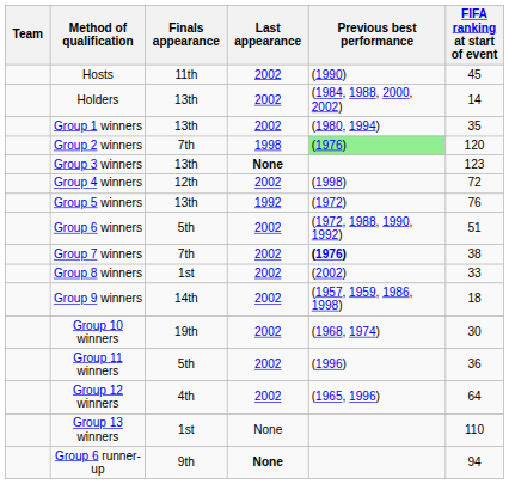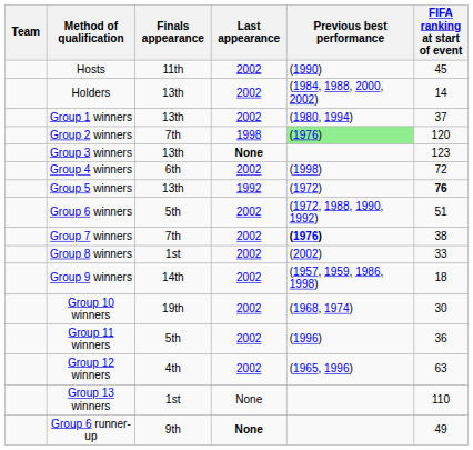 <table class="wikitable" width="75%" style="text-align:center;">
 <tr>
 <th width="5%">Team</th>
 <th width="10%">Method of<br>qualification</th>
 <th width="5%">Finals<br>appearance</th>
 <th width="5%">Last<br>appearance</th>
 <th width="20%">Previous best<br>performance</th>
 <th width="5%"><a href='#'>FIFA ranking</a><br>at start of event</th>
 </tr>
 <tr>
 <td align="left"></td>
 <td>Hosts</td>
 <td><abbr>11th</abbr></td>
 <td><a href='#'>2002</a></td>
 <td align="left"> (<a href='#'>1990</a>)</td>
 <td>45</td>
 </tr>
 <tr>
 <td align="left"></td>
 <td>Holders</td>
 <td><abbr>13th</abbr></td>
 <td><a href='#'>2002</a></td>
 <td align="left"> (<a href='#'>1984</a>, <a href='#'>1988</a>, <a href='#'>2000</a>, <a href='#'>2002</a>)</td>
 <td>14</td>
 </tr>
 <tr>
 <td align="left"></td>
 <td><a href='#'>Group 1</a> winners</td>
 <td><abbr>13th</abbr></td>
 <td><a href='#'>2002</a></td>
 <td align="left"> (<a href='#'>1980</a>, <a href='#'>1994</a>)</td>
-<td>35</td>
+<td>37</td>
 </tr>
 <tr>
 <td align="left"></td>
 <td><a href='#'>Group 2</a> winners</td>
 <td><abbr>7th</abbr></td>
 <td><a href='#'>1998</a></td>
 <td align="left" style="background: lightgreen;"> (<a href='#'>1976</a>)</td>
 <td>120</td>
 </tr>
 <tr>
 <td align="left"></td>
 <td><a href='#'>Group 3</a> winners</td>
 <td><abbr>13th</abbr></td>
 <td><strong>None</strong></td>
 <td align="left"></td>
 <td>123</td>
 </tr>
 <tr>
 <td align="left"></td>
 <td><a href='#'>Group 4</a> winners</td>
-<td><abbr>12th</abbr></td>
+<td><abbr>6th</abbr></td>
 <td><a href='#'>2002</a></td>
 <td align="left"> (<a href='#'>1998</a>)</td>
 <td>72</td>
 </tr>
 <tr>
 <td align="left"></td>
 <td><a href='#'>Group 5</a> winners</td>
 <td><abbr>13th</abbr></td>
 <td><a href='#'>1992</a></td>
 <td align="left"> (<a href='#'>1972</a>)</td>
-<td>76</td>
+<td><strong>76</strong></td>
 </tr>
 <tr>
 <td align="left"></td>
 <td><a href='#'>Group 6</a> winners</td>
 <td><abbr>5th</abbr></td>
 <td><a href='#'>2002</a></td>
 <td align="left"> (<a href='#'>1972</a>, <a href='#'>1988</a>, <a href='#'>1990</a>, <a href='#'>1992</a>)</td>
 <td>51</td>
 </tr>
 <tr>
 <td align="left"></td>
 <td><a href='#'>Group 7</a> winners</td>
 <td><abbr>7th</abbr></td>
 <td><a href='#'>2002</a></td>
 <td align="left"><strong> (<a href='#'>1976</a>)</strong></td>
 <td>38</td>
 </tr>
 <tr>
 <td align="left"></td>
 <td><a href='#'>Group 8</a> winners</td>
 <td>1st</td>
 <td><a href='#'>2002</a></td>
 <td align="left"> (<a href='#'>2002</a>)</td>
 <td>33</td>
 </tr>
 <tr>
 <td align="left"></td>
 <td><a href='#'>Group 9</a> winners</td>
 <td><abbr>14th</abbr></td>
 <td><a href='#'>2002</a></td>
 <td align="left"> (<a href='#'>1957</a>, <a href='#'>1959</a>, <a href='#'>1986</a>, <a href='#'>1998</a>)</td>
 <td>18</td>
 </tr>
 <tr>
 <td align="left"></td>
 <td><a href='#'>Group 10</a> winners</td>
 <td><abbr>19th</abbr></td>
 <td><a href='#'>2002</a></td>
 <td align="left"> (<a href='#'>1968</a>, <a href='#'>1974</a>)</td>
 <td>30</td>
 </tr>
 <tr>
 <td align="left"></td>
 <td><a href='#'>Group 11</a> winners</td>
 <td><abbr>5th</abbr></td>
 <td><a href='#'>2002</a></td>
 <td align="left"> (<a href='#'>1996</a>)</td>
 <td>36</td>
 </tr>
 <tr>
 <td align="left"></td>
 <td><a href='#'>Group 12</a> winners</td>
 <td><abbr>4th</abbr></td>
 <td><a href='#'>2002</a></td>
 <td align="left"> (<a href='#'>1965</a>, <a href='#'>1996</a>)</td>
-<td>64</td>
+<td>63</td>
 </tr>
 <tr>
 <td align="left"></td>
 <td><a href='#'>Group 13</a> winners</td>
 <td>1st</td>
 <td>None</td>
 <td align="left"></td>
 <td>110</td>
 </tr>
 <tr>
 <td align="left"></td>
 <td><a href='#'>Group 6</a> runner-up</td>
 <td><abbr>9th</abbr></td>
 <td><strong>None</strong></td>
 <td align="left"></td>
-<td>94</td>
+<td>49</td>
 </tr>
 </table>
